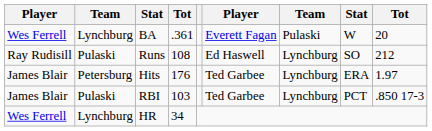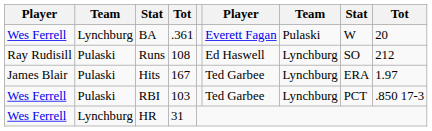 <table class="wikitable">
 <tr>
 <th>Player</th>
 <th>Team</th>
 <th>Stat</th>
 <th>Tot</th>
 <th></th>
 <th>Player</th>
 <th>Team</th>
 <th>Stat</th>
 <th>Tot</th>
 </tr>
 <tr>
 <td><a href='#'>Wes Ferrell</a></td>
 <td>Lynchburg</td>
 <td>BA</td>
 <td>.361</td>
 <td></td>
 <td><a href='#'>Everett Fagan</a></td>
 <td>Pulaski</td>
 <td>W</td>
 <td>20</td>
 </tr>
 <tr>
 <td>Ray Rudisill</td>
 <td>Pulaski</td>
 <td>Runs</td>
 <td>108</td>
 <td></td>
 <td>Ed Haswell</td>
 <td>Lynchburg</td>
 <td>SO</td>
 <td>212</td>
 </tr>
 <tr>
 <td>James Blair</td>
-<td>Petersburg</td>
+<td>Pulaski</td>
 <td>Hits</td>
-<td>176</td>
+<td>167</td>
 <td></td>
 <td>Ted Garbee</td>
 <td>Lynchburg</td>
 <td>ERA</td>
 <td>1.97</td>
 </tr>
 <tr>
-<td>James Blair</td>
+<td><a href='#'>Wes Ferrell</a></td>
 <td>Pulaski</td>
 <td>RBI</td>
 <td>103</td>
 <td></td>
 <td>Ted Garbee</td>
 <td>Lynchburg</td>
 <td>PCT</td>
 <td>.850 17-3</td>
 </tr>
 <tr>
 <td><a href='#'>Wes Ferrell</a></td>
 <td>Lynchburg</td>
 <td>HR</td>
-<td>34</td>
+<td>31</td>
 </tr>
 </table>
